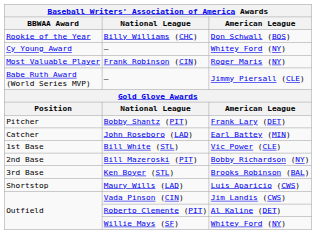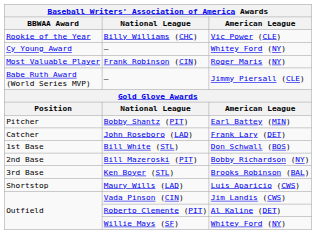 <table class="wikitable">
 <tr>
 <th colspan="3"><a href='#'>Baseball Writers' Association of America</a> Awards</th>
 </tr>
 <tr>
 <th>BBWAA Award</th>
 <th>National League</th>
 <th>American League</th>
 </tr>
 <tr>
 <td><a href='#'>Rookie of the Year</a></td>
 <td><a href='#'>Billy Williams</a> (<a href='#'>CHC</a>)</td>
-<td><a href='#'>Don Schwall</a> (<a href='#'>BOS</a>)</td>
+<td><a href='#'>Vic Power</a> (<a href='#'>CLE</a>)</td>
 </tr>
 <tr>
 <td><a href='#'>Cy Young Award</a></td>
 <td>—</td>
 <td><a href='#'>Whitey Ford</a> (<a href='#'>NY</a>)</td>
 </tr>
 <tr>
 <td><a href='#'>Most Valuable Player</a></td>
 <td><a href='#'>Frank Robinson</a> (<a href='#'>CIN</a>)</td>
 <td><a href='#'>Roger Maris</a> (<a href='#'>NY</a>)</td>
 </tr>
 <tr>
 <td><a href='#'>Babe Ruth Award</a><br>(World Series MVP)</td>
 <td>—</td>
 <td><a href='#'>Jimmy Piersall</a> (<a href='#'>CLE</a>)</td>
 </tr>
 <tr>
 <th colspan="3"><a href='#'>Gold Glove Awards</a></th>
 </tr>
 <tr>
 <th>Position</th>
 <th>National League</th>
 <th>American League</th>
 </tr>
 <tr>
 <td>Pitcher</td>
 <td><a href='#'>Bobby Shantz</a> (<a href='#'>PIT</a>)</td>
-<td><a href='#'>Frank Lary</a> (<a href='#'>DET</a>)</td>
+<td><a href='#'>Earl Battey</a> (<a href='#'>MIN</a>)</td>
 </tr>
 <tr>
 <td>Catcher</td>
 <td><a href='#'>John Roseboro</a> (<a href='#'>LAD</a>)</td>
-<td><a href='#'>Earl Battey</a> (<a href='#'>MIN</a>)</td>
+<td><a href='#'>Frank Lary</a> (<a href='#'>DET</a>)</td>
 </tr>
 <tr>
 <td>1st Base</td>
 <td><a href='#'>Bill White</a> (<a href='#'>STL</a>)</td>
-<td><a href='#'>Vic Power</a> (<a href='#'>CLE</a>)</td>
+<td><a href='#'>Don Schwall</a> (<a href='#'>BOS</a>)</td>
 </tr>
 <tr>
 <td>2nd Base</td>
 <td><a href='#'>Bill Mazeroski</a> (<a href='#'>PIT</a>)</td>
 <td><a href='#'>Bobby Richardson</a> (<a href='#'>NY</a>)</td>
 </tr>
 <tr>
 <td>3rd Base</td>
 <td><a href='#'>Ken Boyer</a> (<a href='#'>STL</a>)</td>
 <td><a href='#'>Brooks Robinson</a> (<a href='#'>BAL</a>)</td>
 </tr>
 <tr>
 <td>Shortstop</td>
 <td><a href='#'>Maury Wills</a> (<a href='#'>LAD</a>)</td>
 <td><a href='#'>Luis Aparicio</a> (<a href='#'>CWS</a>)</td>
 </tr>
 <tr>
 <td rowspan="3">Outfield</td>
 <td><a href='#'>Vada Pinson</a> (<a href='#'>CIN</a>)</td>
 <td><a href='#'>Jim Landis</a> (<a href='#'>CWS</a>)</td>
 </tr>
 <tr>
 <td><a href='#'>Roberto Clemente</a> (<a href='#'>PIT</a>)</td>
 <td><a href='#'>Al Kaline</a> (<a href='#'>DET</a>)</td>
 </tr>
 <tr>
 <td><a href='#'>Willie Mays</a> (<a href='#'>SF</a>)</td>
 <td><a href='#'>Whitey Ford</a> (<a href='#'>NY</a>)</td>
 </tr>
 </table>
